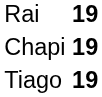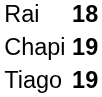 <table style="font-size: 90%; border-collapse:collapse" border=0 cellspacing=0 cellpadding=2>
 <tr bgcolor=#DCDCDC>
 </tr>
 <tr>
 <td>Rai</td>
-<td Miajadas><strong>19</strong></td>
+<td Miajadas><strong>18</strong></td>
 </tr>
 <tr>
 <td>Chapi</td>
 <td Diter Zafra><strong>19</strong></td>
 </tr>
 <tr>
 <td>Tiago</td>
 <td Villanovense><strong>19</strong></td>
 </tr>
 </table>
